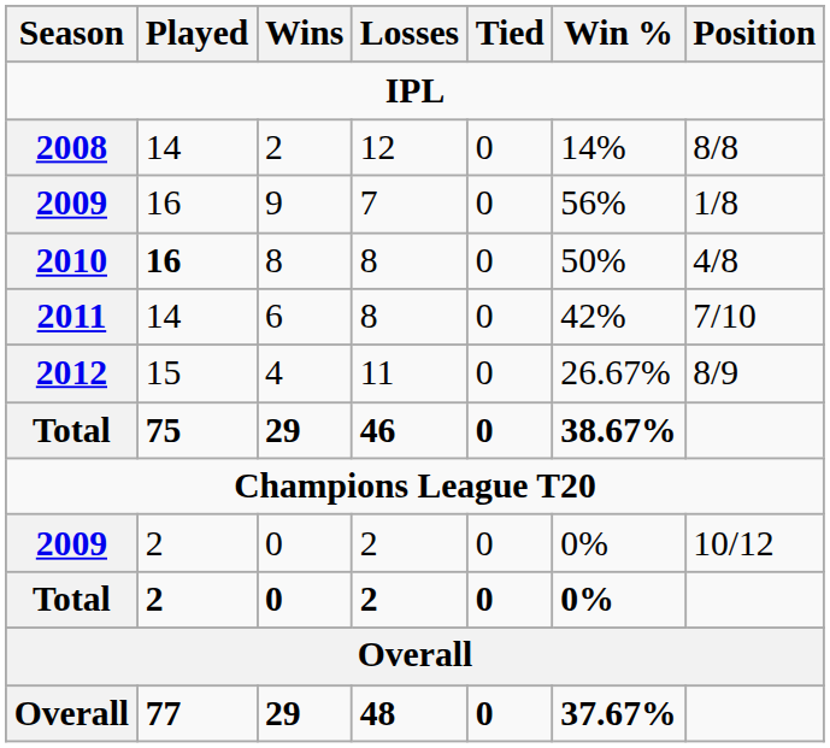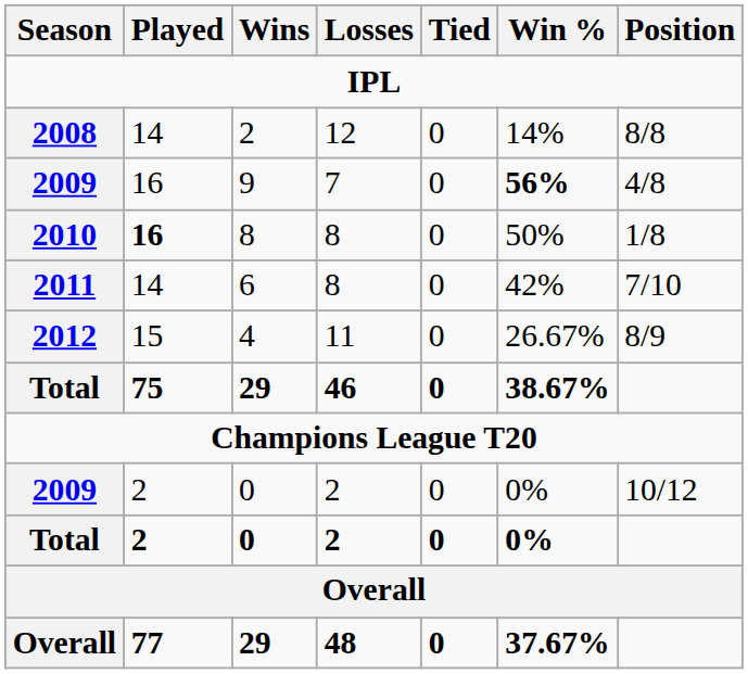 <table class="wikitable">
 <tr>
 <th>Season</th>
 <th>Played</th>
 <th>Wins</th>
 <th>Losses</th>
 <th>Tied</th>
 <th>Win %</th>
 <th>Position</th>
 </tr>
 <tr>
 <td colspan="7" style="text-align: center; "><strong>IPL</strong></td>
 </tr>
 <tr>
 <th><a href='#'>2008</a></th>
 <td>14</td>
 <td>2</td>
 <td>12</td>
 <td>0</td>
 <td>14%</td>
 <td>8/8</td>
 </tr>
 <tr>
 <th><a href='#'>2009</a></th>
 <td>16</td>
 <td>9</td>
 <td>7</td>
 <td>0</td>
-<td>56%</td>
-<td>1/8</td>
+<td><strong>56%</strong></td>
+<td>4/8</td>
 </tr>
 <tr>
 <th><a href='#'>2010</a></th>
 <td><strong>16</strong></td>
 <td>8</td>
 <td>8</td>
 <td>0</td>
 <td>50%</td>
-<td>4/8</td>
+<td>1/8</td>
 </tr>
 <tr>
 <th><a href='#'>2011</a></th>
 <td>14</td>
 <td>6</td>
 <td>8</td>
 <td>0</td>
 <td>42%</td>
 <td>7/10</td>
 </tr>
 <tr>
 <th><a href='#'>2012</a></th>
 <td>15</td>
 <td>4</td>
 <td>11</td>
 <td>0</td>
 <td>26.67%</td>
 <td>8/9</td>
 </tr>
 <tr>
 <th>Total</th>
 <td><strong>75</strong></td>
 <td><strong>29</strong></td>
 <td><strong>46</strong></td>
 <td><strong>0</strong></td>
 <td><strong>38.67%</strong></td>
 </tr>
 <tr>
 <td colspan="7" style="text-align: center; "><strong>Champions League T20</strong></td>
 </tr>
 <tr>
 <th><a href='#'>2009</a></th>
 <td>2</td>
 <td>0</td>
 <td>2</td>
 <td>0</td>
 <td>0%</td>
 <td>10/12</td>
 </tr>
 <tr>
 <th>Total</th>
 <td><strong>2</strong></td>
 <td><strong>0</strong></td>
 <td><strong>2</strong></td>
 <td><strong>0</strong></td>
 <td><strong>0%</strong></td>
 <td><strong> </strong></td>
 </tr>
 <tr>
 <th colspan="7" style="text-align: center; "><strong>Overall</strong></th>
 </tr>
 <tr>
 <th>Overall</th>
 <td><strong>77</strong></td>
 <td><strong>29</strong></td>
 <td><strong>48</strong></td>
 <td><strong>0</strong></td>
 <td><strong>37.67%</strong></td>
 <td><strong> </strong></td>
 </tr>
 </table>
